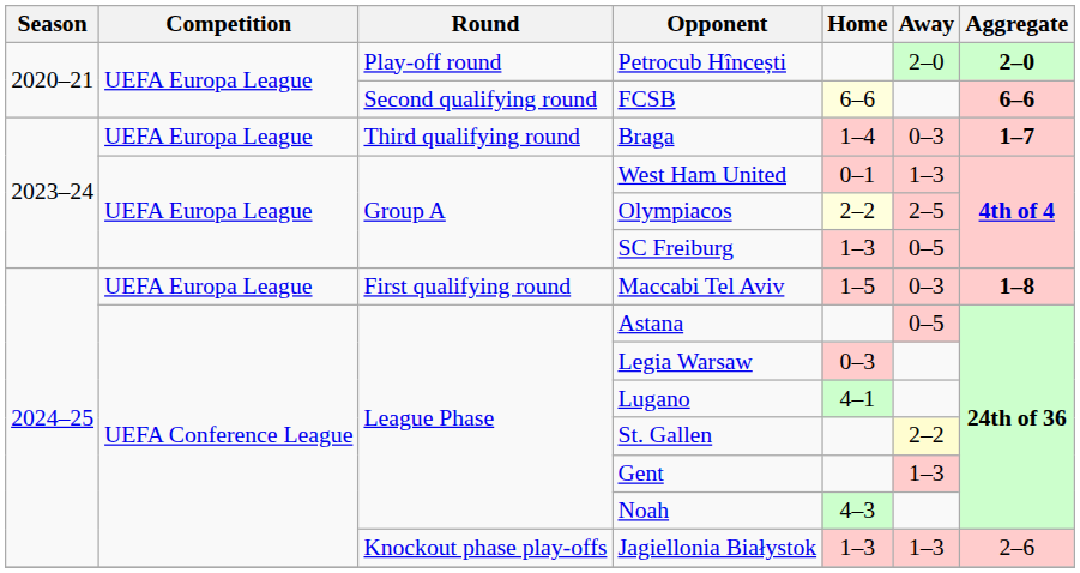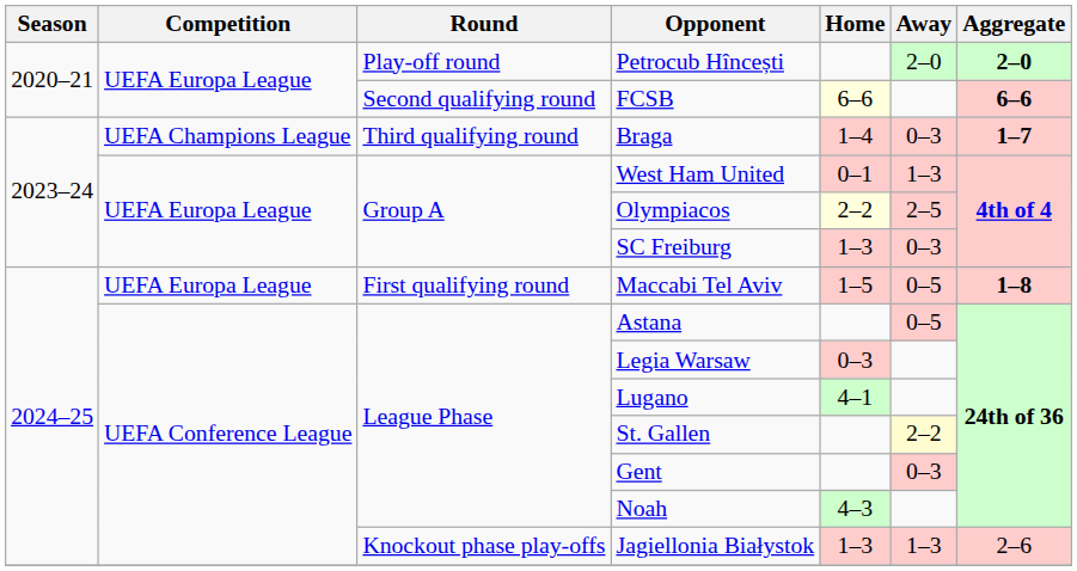 <table class="wikitable" style="text-align:left">
 <tr>
 <th>Season</th>
 <th>Competition</th>
 <th>Round</th>
 <th>Opponent</th>
 <th>Home</th>
 <th>Away</th>
 <th>Aggregate</th>
 </tr>
 <tr>
 <td rowspan=2>2020–21</td>
 <td rowspan=2><a href='#'>UEFA Europa League</a></td>
 <td><a href='#'>Play-off round</a></td>
 <td> <a href='#'>Petrocub Hîncești</a></td>
 <td></td>
 <td style="text-align:center" bgcolor=ccffcc>2–0</td>
 <td style="text-align:center" bgcolor=ccffcc><strong>2–0</strong></td>
 </tr>
 <tr>
 <td><a href='#'>Second qualifying round</a></td>
 <td> <a href='#'>FCSB</a></td>
 <td style="text-align:center" bgcolor=ffffdd>6–6 </td>
 <td></td>
 <td style="text-align:center" bgcolor=ffcccc><strong>6–6 </strong></td>
 </tr>
 <tr>
 <td rowspan=4>2023–24</td>
-<td rowspan=1><a href='#'>UEFA Europa League</a></td>
+<td><a href='#'>UEFA Champions League</a></td>
 <td><a href='#'>Third qualifying round</a></td>
 <td> <a href='#'>Braga</a></td>
 <td style="text-align:center" bgcolor=ffcccc>1–4</td>
 <td style="text-align:center" bgcolor=ffcccc>0–3</td>
 <td style="text-align:center" bgcolor=ffcccc><strong>1–7</strong></td>
 </tr>
 <tr>
 <td rowspan=3><a href='#'>UEFA Europa League</a></td>
 <td rowspan=3><a href='#'>Group A</a></td>
 <td> <a href='#'>West Ham United</a></td>
 <td style="text-align:center" bgcolor=ffcccc>0–1</td>
 <td style="text-align:center" bgcolor=ffcccc>1–3</td>
 <td rowspan="3" style="text-align:center" bgcolor="ffcccc"><strong><a href='#'>4th of 4</a></strong></td>
 </tr>
 <tr>
 <td> <a href='#'>Olympiacos</a></td>
 <td style="text-align:center" bgcolor=ffffdd>2–2</td>
 <td style="text-align:center" bgcolor=ffcccc>2–5</td>
 </tr>
 <tr>
 <td> <a href='#'>SC Freiburg</a></td>
 <td style="text-align:center" bgcolor=ffcccc>1–3</td>
-<td style="text-align:center" bgcolor=ffcccc>0–5</td>
+<td style="text-align:center" bgcolor=ffcccc>0–3</td>
 </tr>
 <tr>
 <td rowspan=8><a href='#'>2024–25</a></td>
 <td rowspan=1><a href='#'>UEFA Europa League</a></td>
 <td><a href='#'>First qualifying round</a></td>
 <td> <a href='#'>Maccabi Tel Aviv</a></td>
 <td style="text-align:center" bgcolor=ffcccc>1–5</td>
-<td style="text-align:center" bgcolor=ffcccc>0–3</td>
+<td style="text-align:center" bgcolor=ffcccc>0–5</td>
 <td style="text-align:center" bgcolor=ffcccc><strong>1–8</strong></td>
 </tr>
 <tr>
 <td rowspan=7><a href='#'>UEFA Conference League</a></td>
 <td rowspan=6><a href='#'>League Phase</a></td>
 <td> <a href='#'>Astana</a></td>
 <td></td>
 <td style="text-align:center" bgcolor=ffcccc>0–5</td>
 <td rowspan="6" style="text-align:center" bgcolor="ccffcc"><strong>24th of 36</strong></td>
 </tr>
 <tr>
 <td> <a href='#'>Legia Warsaw</a></td>
 <td style="text-align:center" bgcolor=ffcccc>0–3</td>
 <td></td>
 </tr>
 <tr>
 <td> <a href='#'>Lugano</a></td>
 <td style="text-align:center" bgcolor=ccffcc>4–1</td>
 <td></td>
 </tr>
 <tr>
 <td> <a href='#'>St. Gallen</a></td>
 <td></td>
 <td style="text-align:center" bgcolor=fffdd>2–2</td>
 </tr>
 <tr>
 <td> <a href='#'>Gent</a></td>
 <td></td>
-<td style="text-align:center" bgcolor=ffcccc>1–3</td>
+<td style="text-align:center" bgcolor=ffcccc>0–3</td>
 </tr>
 <tr>
 <td> <a href='#'>Noah</a></td>
 <td style="text-align:center" bgcolor=ccffcc>4–3</td>
 <td></td>
 </tr>
 <tr>
 <td><a href='#'>Knockout phase play-offs</a></td>
 <td> <a href='#'>Jagiellonia Białystok</a></td>
 <td style="text-align:center" bgcolor=ffcccc>1–3</td>
 <td style="text-align:center" bgcolor=ffcccc>1–3</td>
 <td style="text-align:center" bgcolor=ffcccc>2–6</td>
 </tr>
 <tr>
 </tr>
 </table>
